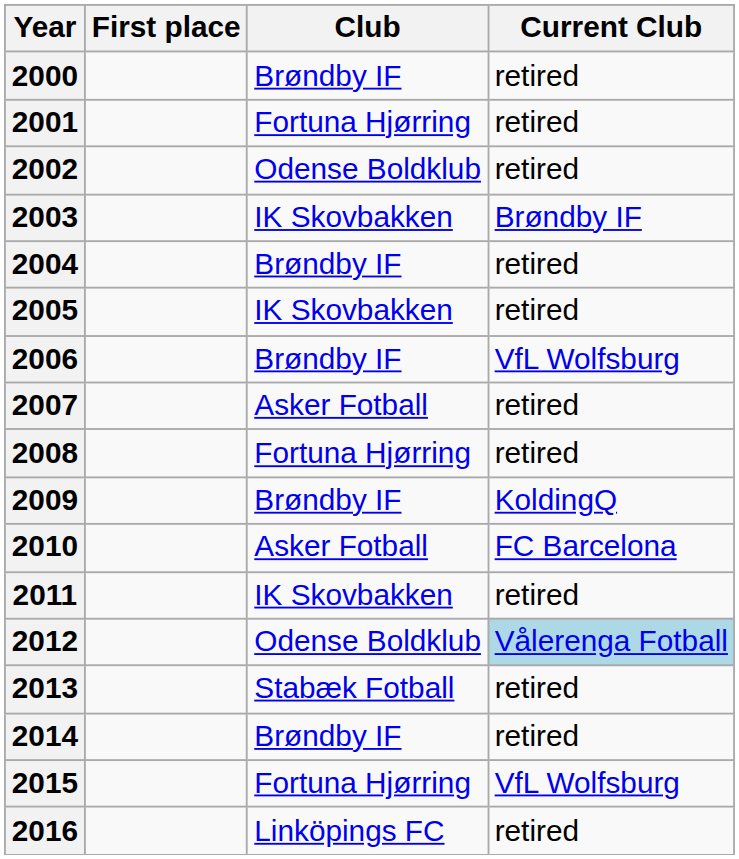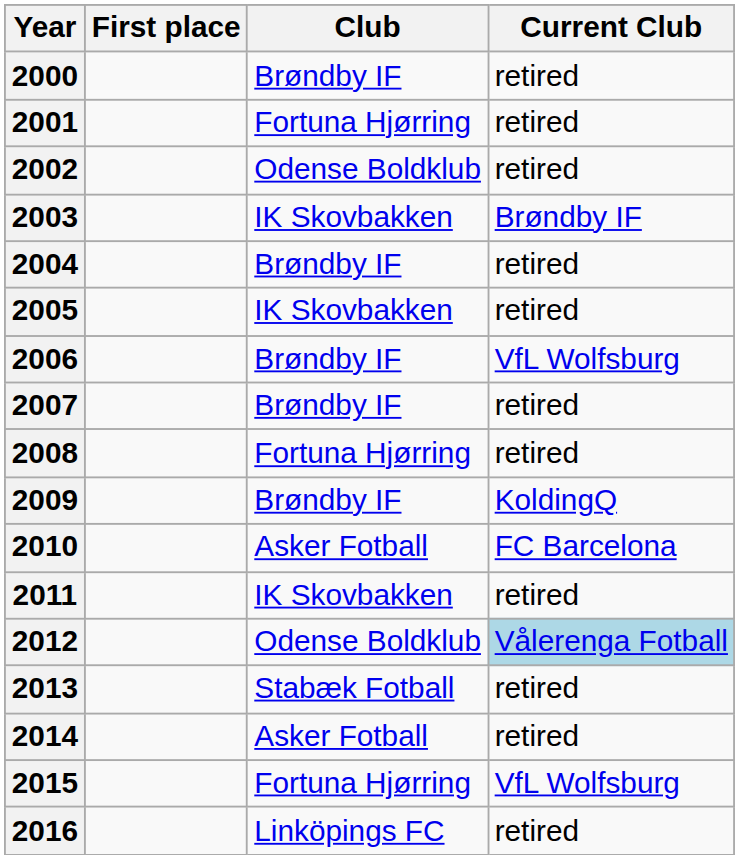 <table class="wikitable plainrowheaders sortable">
 <tr>
 <th scope=col>Year</th>
 <th scope=col>First place</th>
 <th scope=col>Club</th>
 <th scope=col>Current Club</th>
 </tr>
 <tr>
 <th scope=row style=text-align:center>2000</th>
 <td></td>
 <td> <a href='#'>Brøndby IF</a></td>
 <td> retired</td>
 </tr>
 <tr>
 <th scope=row style=text-align:center>2001</th>
 <td></td>
 <td> <a href='#'>Fortuna Hjørring</a></td>
 <td> retired</td>
 </tr>
 <tr>
 <th scope=row style=text-align:center>2002</th>
 <td></td>
 <td> <a href='#'>Odense Boldklub</a></td>
 <td> retired</td>
 </tr>
 <tr>
 <th scope=row style=text-align:center>2003</th>
 <td></td>
 <td> <a href='#'>IK Skovbakken</a></td>
 <td> <a href='#'>Brøndby IF</a></td>
 </tr>
 <tr>
 <th scope=row style=text-align:center>2004</th>
 <td></td>
 <td> <a href='#'>Brøndby IF</a></td>
 <td> retired</td>
 </tr>
 <tr>
 <th scope=row style=text-align:center>2005</th>
 <td></td>
 <td> <a href='#'>IK Skovbakken</a></td>
 <td> retired</td>
 </tr>
 <tr>
 <th scope=row style=text-align:center>2006</th>
 <td></td>
 <td> <a href='#'>Brøndby IF</a></td>
 <td> <a href='#'>VfL Wolfsburg</a></td>
 </tr>
 <tr>
 <th scope=row style=text-align:center>2007</th>
 <td></td>
-<td> <a href='#'>Asker Fotball</a></td>
+<td> <a href='#'>Brøndby IF</a></td>
 <td> retired</td>
 </tr>
 <tr>
 <th scope=row style=text-align:center>2008</th>
 <td></td>
 <td> <a href='#'>Fortuna Hjørring</a></td>
 <td> retired</td>
 </tr>
 <tr>
 <th scope=row style=text-align:center>2009</th>
 <td></td>
 <td> <a href='#'>Brøndby IF</a></td>
 <td> <a href='#'>KoldingQ</a></td>
 </tr>
 <tr>
 <th scope=row style=text-align:center>2010</th>
 <td></td>
 <td> <a href='#'>Asker Fotball</a></td>
 <td> <a href='#'>FC Barcelona</a></td>
 </tr>
 <tr>
 <th scope=row style=text-align:center>2011</th>
 <td></td>
 <td> <a href='#'>IK Skovbakken</a></td>
 <td> retired</td>
 </tr>
 <tr>
 <th scope=row style=text-align:center>2012</th>
 <td></td>
 <td> <a href='#'>Odense Boldklub</a></td>
 <td style="background: lightblue;"> <a href='#'>Vålerenga Fotball</a></td>
 </tr>
 <tr>
 <th scope=row style=text-align:center>2013</th>
 <td></td>
 <td> <a href='#'>Stabæk Fotball</a></td>
 <td> retired</td>
 </tr>
 <tr>
 <th scope=row style=text-align:center>2014</th>
 <td></td>
-<td> <a href='#'>Brøndby IF</a></td>
+<td> <a href='#'>Asker Fotball</a></td>
 <td> retired</td>
 </tr>
 <tr>
 <th scope=row style=text-align:center>2015</th>
 <td></td>
 <td> <a href='#'>Fortuna Hjørring</a></td>
 <td> <a href='#'>VfL Wolfsburg</a></td>
 </tr>
 <tr>
 <th scope=row style=text-align:center>2016</th>
 <td></td>
 <td> <a href='#'>Linköpings FC</a></td>
 <td> retired</td>
 </tr>
 </table>
